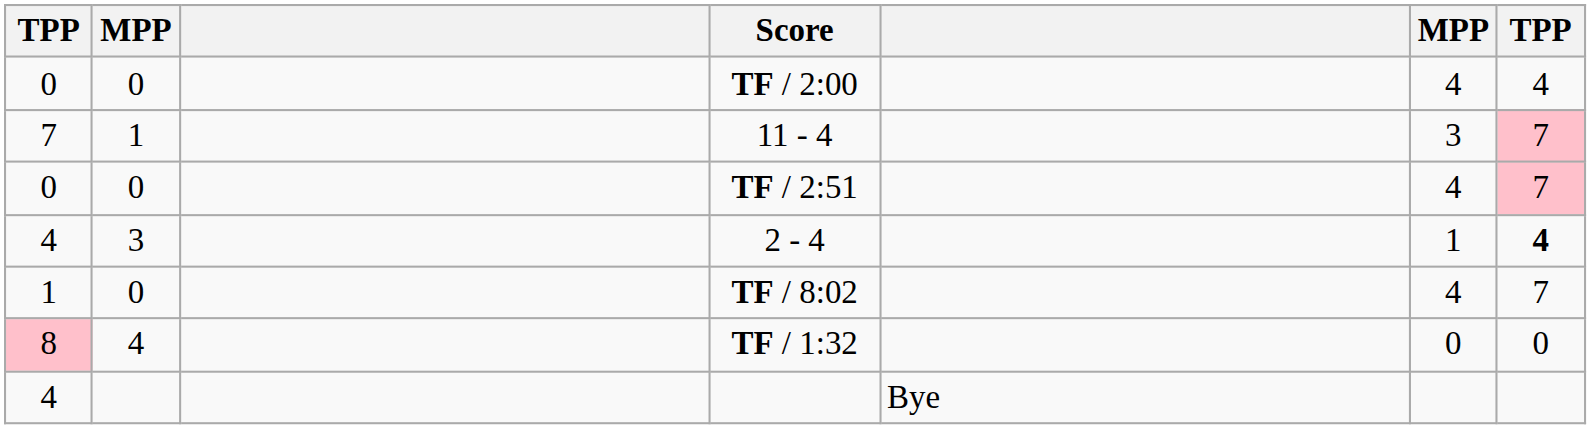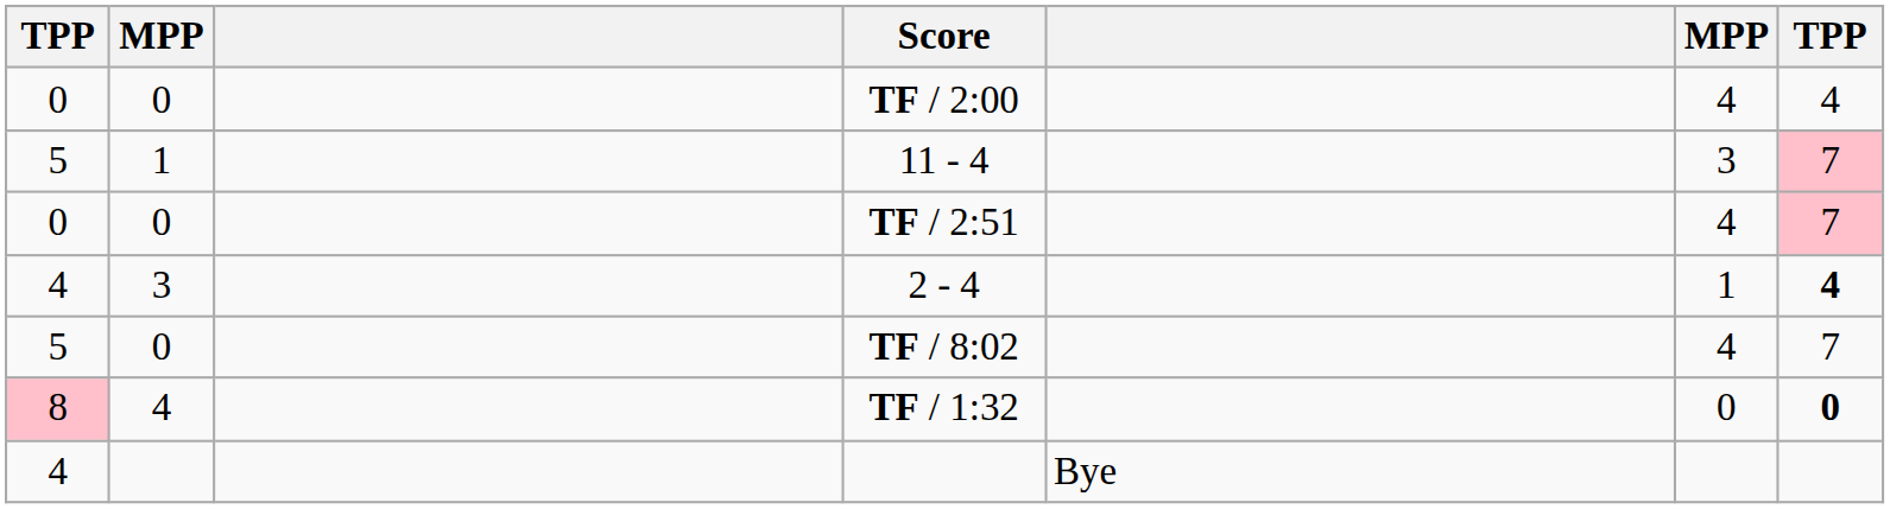 <table class="wikitable" style="text-align: center;" |>
 <tr>
 <th width="35">TPP</th>
 <th width="35">MPP</th>
 <th width="250"></th>
 <th width="75">Score</th>
 <th width="250"></th>
 <th width="35">MPP</th>
 <th width="35">TPP</th>
 </tr>
 <tr>
 <td>0</td>
 <td>0</td>
 <td style="text-align:left;"><strong></strong></td>
 <td><strong>TF</strong> / 2:00</td>
 <td style="text-align:left;"></td>
 <td>4</td>
 <td>4</td>
 </tr>
 <tr>
-<td>7</td>
+<td>5</td>
 <td>1</td>
 <td style="text-align:left;"><strong></strong></td>
 <td>11 - 4</td>
 <td style="text-align:left;"></td>
 <td>3</td>
 <td bgcolor=pink>7</td>
 </tr>
 <tr>
 <td>0</td>
 <td>0</td>
 <td style="text-align:left;"><strong></strong></td>
 <td><strong>TF</strong> / 2:51</td>
 <td style="text-align:left;"></td>
 <td>4</td>
 <td bgcolor=pink>7</td>
 </tr>
 <tr>
 <td>4</td>
 <td>3</td>
 <td style="text-align:left;"></td>
 <td>2 - 4</td>
 <td style="text-align:left;"><strong></strong></td>
 <td>1</td>
 <td><strong>4</strong></td>
 </tr>
 <tr>
-<td>1</td>
+<td>5</td>
 <td>0</td>
 <td style="text-align:left;"><strong></strong></td>
 <td><strong>TF</strong> / 8:02</td>
 <td style="text-align:left;"></td>
 <td>4</td>
 <td>7</td>
 </tr>
 <tr>
 <td bgcolor=pink>8</td>
 <td>4</td>
 <td style="text-align:left;"></td>
 <td><strong>TF</strong> / 1:32</td>
 <td style="text-align:left;"><strong></strong></td>
 <td>0</td>
-<td>0</td>
+<td><strong>0</strong></td>
 </tr>
 <tr>
 <td>4</td>
 <td></td>
 <td style="text-align:left;"><strong></strong></td>
 <td></td>
 <td style="text-align:left;">Bye</td>
 <td></td>
 <td></td>
 </tr>
 </table>
